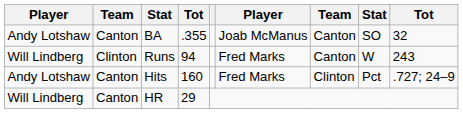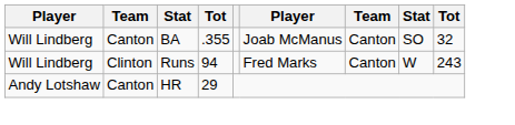 <table class="wikitable">
 <tr>
 <th>Player</th>
 <th>Team</th>
 <th>Stat</th>
 <th>Tot</th>
 <th></th>
 <th>Player</th>
 <th>Team</th>
 <th>Stat</th>
 <th>Tot</th>
 </tr>
 <tr>
-<td>Andy Lotshaw</td>
+<td>Will Lindberg</td>
 <td>Canton</td>
 <td>BA</td>
 <td>.355</td>
 <td></td>
 <td>Joab McManus</td>
 <td>Canton</td>
 <td>SO</td>
 <td>32</td>
 </tr>
 <tr>
 <td>Will Lindberg</td>
 <td>Clinton</td>
 <td>Runs</td>
 <td>94</td>
 <td></td>
 <td>Fred Marks</td>
 <td>Canton</td>
 <td>W</td>
 <td>243</td>
 </tr>
 <tr>
 <td>Andy Lotshaw</td>
 <td>Canton</td>
-<td>Hits</td>
-<td>160</td>
-<td></td>
-<td>Fred Marks</td>
-<td>Clinton</td>
-<td>Pct</td>
-<td>.727; 24–9</td>
-</tr>
-<tr>
-<td>Will Lindberg</td>
-<td>Canton</td>
 <td>HR</td>
 <td>29</td>
 </tr>
 </table>
